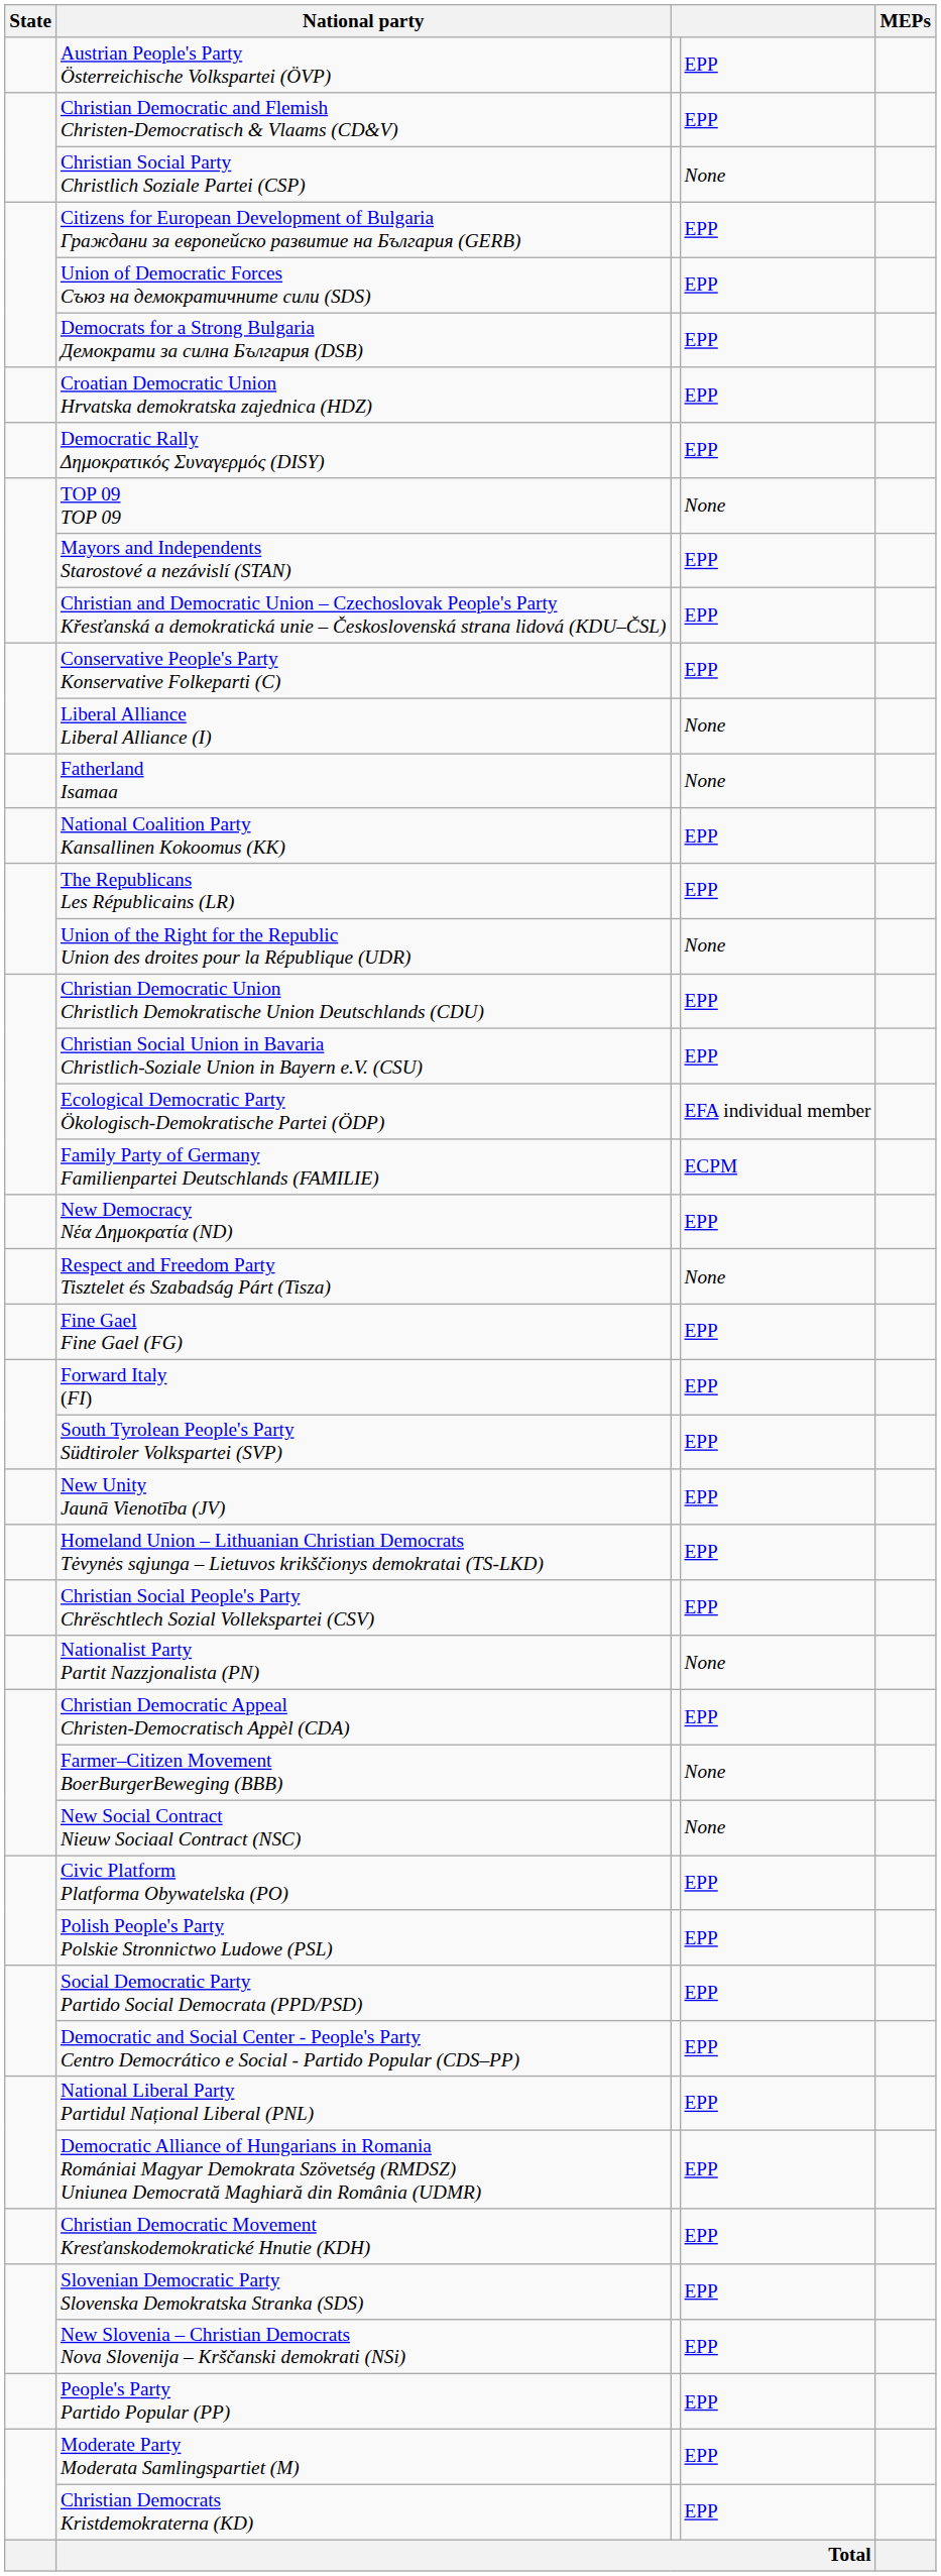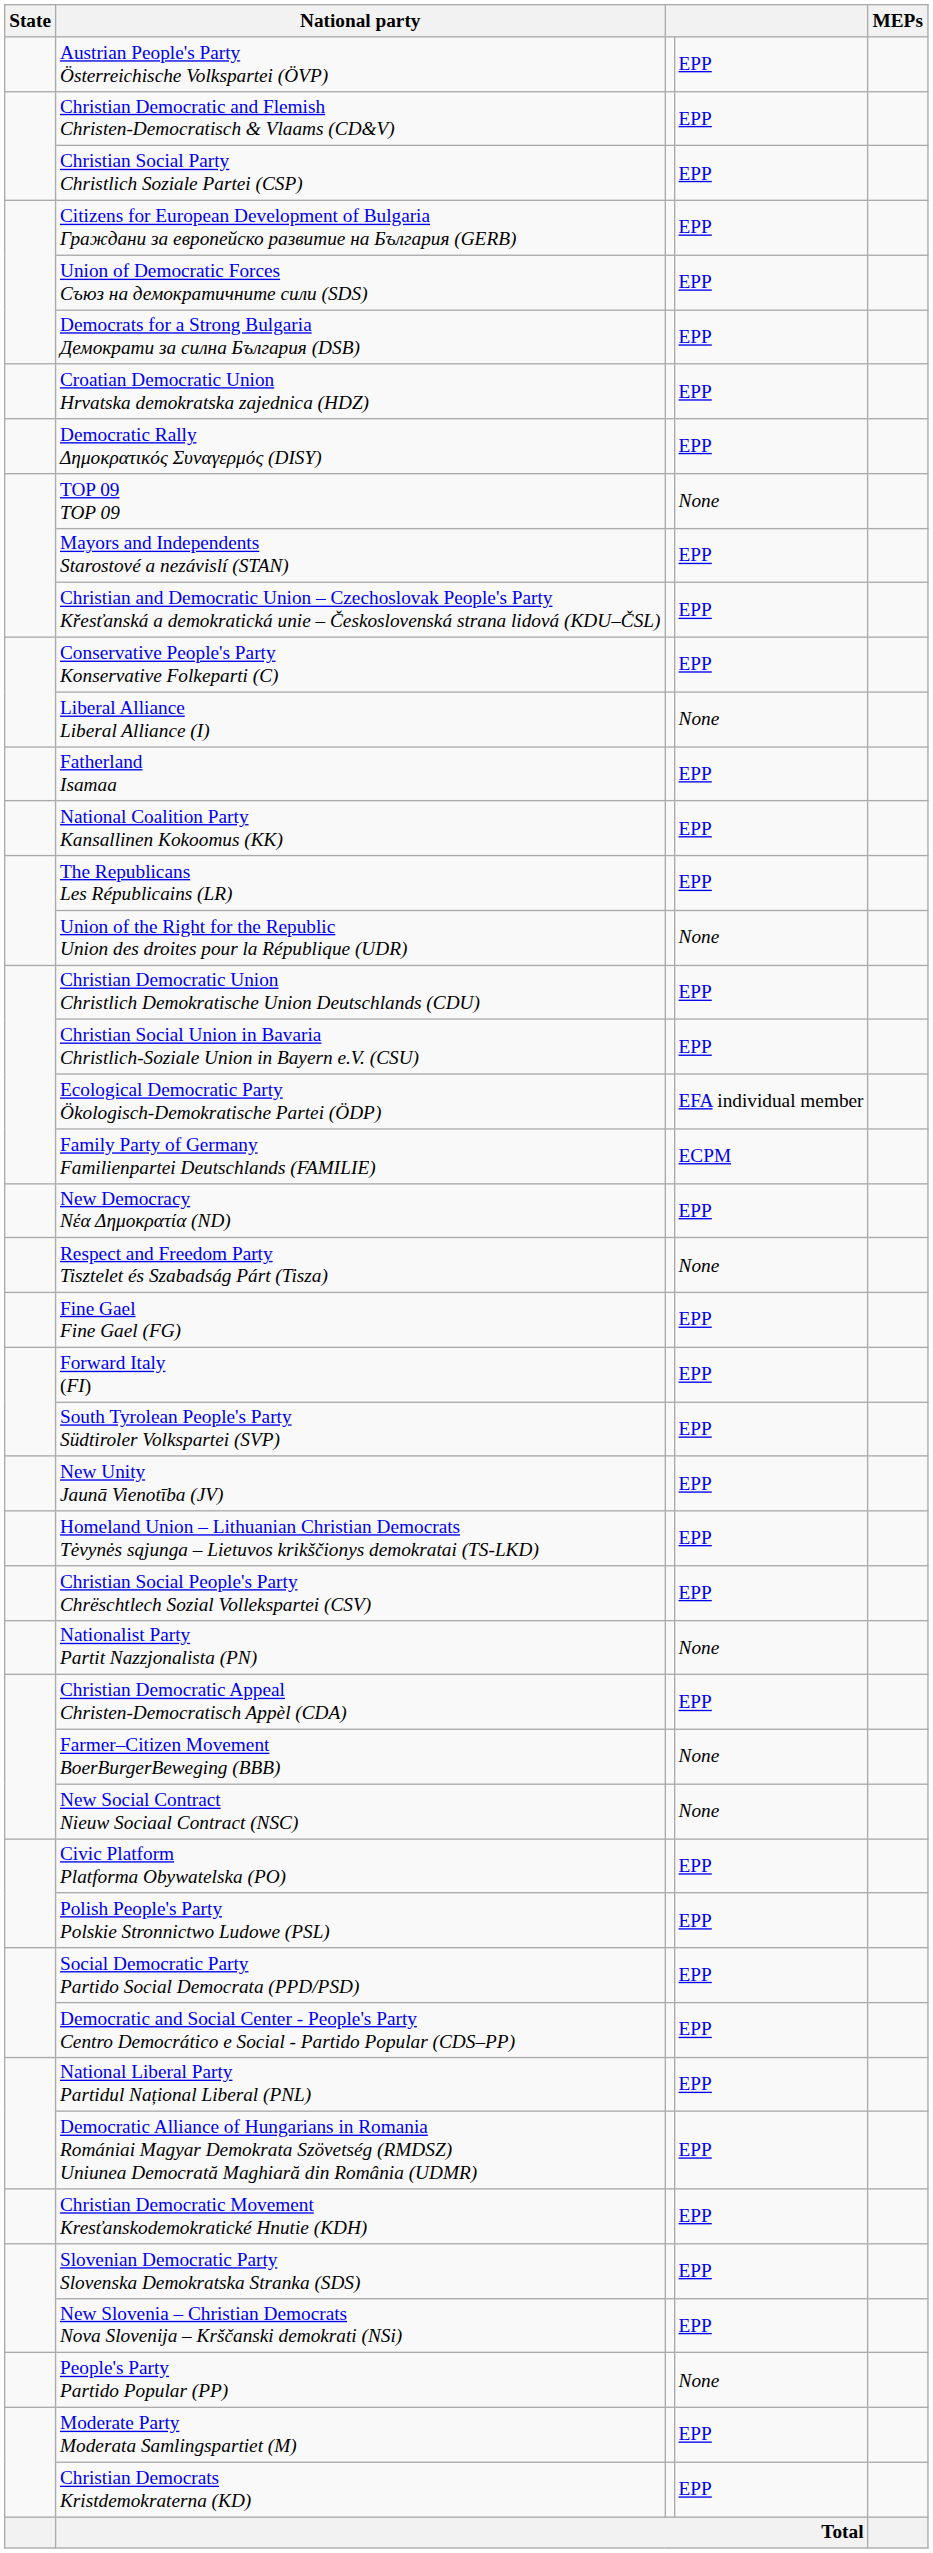 <table class="wikitable sortable" style="font-size:90%">
 <tr>
 <th>State</th>
 <th>National party</th>
 <th colspan=2></th>
 <th>MEPs</th>
 </tr>
 <tr>
 <td></td>
 <td><a href='#'>Austrian People's Party</a><br><em>Österreichische Volkspartei (ÖVP)</em></td>
 <td></td>
 <td><a href='#'>EPP</a></td>
 <td></td>
 </tr>
 <tr>
 <td rowspan=2></td>
 <td><a href='#'>Christian Democratic and Flemish</a><br><em>Christen-Democratisch & Vlaams (CD&V)</em></td>
 <td></td>
 <td><a href='#'>EPP</a></td>
 <td></td>
 </tr>
 <tr>
 <td><a href='#'>Christian Social Party</a><br><em>Christlich Soziale Partei (CSP)</em></td>
 <td></td>
-<td><em>None</em></td>
+<td><a href='#'>EPP</a></td>
 <td></td>
 </tr>
 <tr>
 <td rowspan=3></td>
 <td><a href='#'>Citizens for European Development of Bulgaria</a><br><em>Граждани за европейско развитие на България (GERB)</em></td>
 <td></td>
 <td><a href='#'>EPP</a></td>
 <td></td>
 </tr>
 <tr>
 <td><a href='#'>Union of Democratic Forces</a><br><em>Съюз на демократичните сили (SDS)</em></td>
 <td></td>
 <td><a href='#'>EPP</a></td>
 <td></td>
 </tr>
 <tr>
 <td><a href='#'>Democrats for a Strong Bulgaria</a><br><em>Демократи за силна България (DSB)</em></td>
 <td></td>
 <td><a href='#'>EPP</a></td>
 <td></td>
 </tr>
 <tr>
 <td></td>
 <td><a href='#'>Croatian Democratic Union</a><br><em>Hrvatska demokratska zajednica (HDZ)</em></td>
 <td></td>
 <td><a href='#'>EPP</a></td>
 <td></td>
 </tr>
 <tr>
 <td></td>
 <td><a href='#'>Democratic Rally</a><br><em>Δημοκρατικός Συναγερμός (DISY)</em></td>
 <td></td>
 <td><a href='#'>EPP</a></td>
 <td></td>
 </tr>
 <tr>
 <td rowspan=3></td>
 <td><a href='#'>TOP 09</a><br><em>TOP 09</em></td>
 <td></td>
 <td><em>None</em></td>
 <td></td>
 </tr>
 <tr>
 <td><a href='#'>Mayors and Independents</a><br><em>Starostové a nezávislí (STAN)</em></td>
 <td></td>
 <td><a href='#'>EPP</a></td>
 <td></td>
 </tr>
 <tr>
 <td><a href='#'>Christian and Democratic Union – Czechoslovak People's Party</a><br><em>Křesťanská a demokratická unie – Československá strana lidová (KDU–ČSL)</em></td>
 <td></td>
 <td><a href='#'>EPP</a></td>
 <td></td>
 </tr>
 <tr>
 <td rowspan=2></td>
 <td><a href='#'>Conservative People's Party</a><br><em>Konservative Folkeparti (C)</em></td>
 <td></td>
 <td><a href='#'>EPP</a></td>
 <td></td>
 </tr>
 <tr>
 <td><a href='#'>Liberal Alliance</a><br><em>Liberal Alliance (I)</em></td>
 <td></td>
 <td><em>None</em></td>
 <td></td>
 </tr>
 <tr>
 <td></td>
 <td><a href='#'>Fatherland</a><br><em>Isamaa</em></td>
 <td></td>
-<td><em>None</em></td>
+<td><a href='#'>EPP</a></td>
 <td></td>
 </tr>
 <tr>
 <td></td>
 <td><a href='#'>National Coalition Party</a><br><em>Kansallinen Kokoomus (KK)</em></td>
 <td></td>
 <td><a href='#'>EPP</a></td>
 <td></td>
 </tr>
 <tr>
 <td rowspan=2></td>
 <td><a href='#'>The Republicans</a><br><em>Les Républicains (LR)</em></td>
 <td></td>
 <td><a href='#'>EPP</a></td>
 <td></td>
 </tr>
 <tr>
 <td><a href='#'>Union of the Right for the Republic</a><br><em>Union des droites pour la République (UDR)</em></td>
 <td></td>
 <td><em>None</em></td>
 <td></td>
 </tr>
 <tr>
 <td rowspan=4></td>
 <td><a href='#'>Christian Democratic Union</a><br><em>Christlich Demokratische Union Deutschlands (CDU)</em></td>
 <td></td>
 <td><a href='#'>EPP</a></td>
 <td></td>
 </tr>
 <tr>
 <td><a href='#'>Christian Social Union in Bavaria</a><br><em>Christlich-Soziale Union in Bayern e.V. (CSU)</em></td>
 <td></td>
 <td><a href='#'>EPP</a></td>
 <td></td>
 </tr>
 <tr>
 <td><a href='#'>Ecological Democratic Party</a><br><em>Ökologisch-Demokratische Partei (ÖDP)</em></td>
 <td></td>
 <td><a href='#'>EFA</a> individual member</td>
 <td></td>
 </tr>
 <tr>
 <td><a href='#'>Family Party of Germany</a><br><em>Familienpartei Deutschlands (FAMILIE)</em></td>
 <td></td>
 <td><a href='#'>ECPM</a></td>
 <td></td>
 </tr>
 <tr>
 <td></td>
 <td><a href='#'>New Democracy</a><br><em>Νέα Δημοκρατία (ND)</em></td>
 <td></td>
 <td><a href='#'>EPP</a></td>
 <td></td>
 </tr>
 <tr>
 <td></td>
 <td><a href='#'>Respect and Freedom Party</a><br><em>Tisztelet és Szabadság Párt (Tisza)</em></td>
 <td></td>
 <td><em>None</em></td>
 <td></td>
 </tr>
 <tr>
 <td></td>
 <td><a href='#'>Fine Gael</a><br><em>Fine Gael (FG)</em></td>
 <td></td>
 <td><a href='#'>EPP</a></td>
 <td></td>
 </tr>
 <tr>
 <td rowspan=2></td>
 <td><a href='#'>Forward Italy</a><br> (<em>FI</em>)</td>
 <td></td>
 <td><a href='#'>EPP</a></td>
 <td></td>
 </tr>
 <tr>
 <td><a href='#'>South Tyrolean People's Party</a><br><em>Südtiroler Volkspartei (SVP)</em></td>
 <td></td>
 <td><a href='#'>EPP</a></td>
 <td></td>
 </tr>
 <tr>
 <td></td>
 <td><a href='#'>New Unity</a><br><em>Jaunā Vienotība (JV)</em></td>
 <td></td>
 <td><a href='#'>EPP</a></td>
 <td></td>
 </tr>
 <tr>
 <td></td>
 <td><a href='#'>Homeland Union – Lithuanian Christian Democrats</a><br><em>Tėvynės sąjunga – Lietuvos krikščionys demokratai (TS-LKD)</em></td>
 <td></td>
 <td><a href='#'>EPP</a></td>
 <td></td>
 </tr>
 <tr>
 <td></td>
 <td><a href='#'>Christian Social People's Party</a><br><em>Chrëschtlech Sozial Vollekspartei (CSV)</em></td>
 <td></td>
 <td><a href='#'>EPP</a></td>
 <td></td>
 </tr>
 <tr>
 <td></td>
 <td><a href='#'>Nationalist Party</a><br><em>Partit Nazzjonalista (PN)</em></td>
 <td></td>
 <td><em>None</em></td>
 <td></td>
 </tr>
 <tr>
 <td rowspan=3></td>
 <td><a href='#'>Christian Democratic Appeal</a><br><em>Christen-Democratisch Appèl (CDA)</em></td>
 <td></td>
 <td><a href='#'>EPP</a></td>
 <td></td>
 </tr>
 <tr>
 <td><a href='#'>Farmer–Citizen Movement</a><br><em>BoerBurgerBeweging (BBB)</em></td>
 <td></td>
 <td><em>None</em></td>
 <td></td>
 </tr>
 <tr>
 <td><a href='#'>New Social Contract</a><br><em>Nieuw Sociaal Contract (NSC)</em></td>
 <td></td>
 <td><em>None</em></td>
 <td></td>
 </tr>
 <tr>
 <td rowspan=2></td>
 <td><a href='#'>Civic Platform</a><br><em>Platforma Obywatelska (PO)</em></td>
 <td></td>
 <td><a href='#'>EPP</a></td>
 <td></td>
 </tr>
 <tr>
 <td><a href='#'>Polish People's Party</a><br><em>Polskie Stronnictwo Ludowe (PSL)</em></td>
 <td></td>
 <td><a href='#'>EPP</a></td>
 <td></td>
 </tr>
 <tr>
 <td rowspan=2></td>
 <td><a href='#'>Social Democratic Party</a><br><em>Partido Social Democrata (PPD/PSD)</em></td>
 <td></td>
 <td><a href='#'>EPP</a></td>
 <td></td>
 </tr>
 <tr>
 <td><a href='#'>Democratic and Social Center - People's Party</a><br><em>Centro Democrático e Social - Partido Popular (CDS–PP)</em></td>
 <td></td>
 <td><a href='#'>EPP</a></td>
 <td></td>
 </tr>
 <tr>
 <td rowspan=2></td>
 <td><a href='#'>National Liberal Party</a><br><em>Partidul Național Liberal (PNL)</em></td>
 <td></td>
 <td><a href='#'>EPP</a></td>
 <td></td>
 </tr>
 <tr>
 <td><a href='#'>Democratic Alliance of Hungarians in Romania</a><br><em>Romániai Magyar Demokrata Szövetség</em> <em>(RMDSZ)</em><br><em>Uniunea Democrată Maghiară din România (UDMR)</em></td>
 <td></td>
 <td><a href='#'>EPP</a></td>
 <td></td>
 </tr>
 <tr>
 <td></td>
 <td><a href='#'>Christian Democratic Movement</a><br><em>Kresťanskodemokratické Hnutie (KDH)</em></td>
 <td></td>
 <td><a href='#'>EPP</a></td>
 <td></td>
 </tr>
 <tr>
 <td rowspan=2></td>
 <td><a href='#'>Slovenian Democratic Party</a><br><em>Slovenska Demokratska Stranka (SDS)</em></td>
 <td></td>
 <td><a href='#'>EPP</a></td>
 <td></td>
 </tr>
 <tr>
 <td><a href='#'>New Slovenia – Christian Democrats</a> <br><em>Nova Slovenija – Krščanski demokrati (NSi)</em></td>
 <td></td>
 <td><a href='#'>EPP</a></td>
 <td></td>
 </tr>
 <tr>
 <td></td>
 <td><a href='#'>People's Party</a><br><em>Partido Popular (PP)</em></td>
 <td></td>
-<td><a href='#'>EPP</a></td>
+<td><em>None</em></td>
 <td></td>
 </tr>
 <tr>
 <td rowspan=2></td>
 <td><a href='#'>Moderate Party</a><br><em>Moderata Samlingspartiet (M)</em></td>
 <td></td>
 <td><a href='#'>EPP</a></td>
 <td></td>
 </tr>
 <tr>
 <td><a href='#'>Christian Democrats</a><br><em>Kristdemokraterna (KD)</em></td>
 <td></td>
 <td><a href='#'>EPP</a></td>
 <td></td>
 </tr>
 <tr>
 <th style="text-align:left"></th>
 <th colspan=3 style="text-align:right">Total</th>
 <th></th>
 </tr>
 </table>
